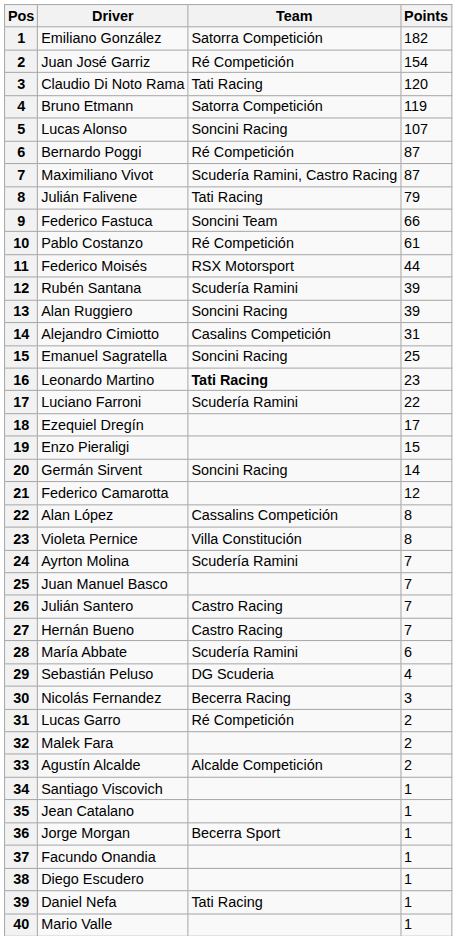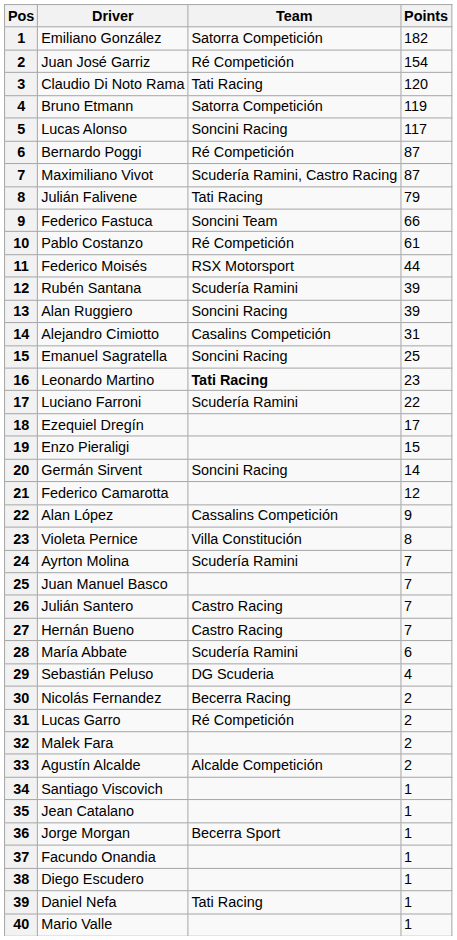 <table class="wikitable" style="font-size:85%">
 <tr>
 <th>Pos</th>
 <th>Driver</th>
 <th>Team</th>
 <th>Points</th>
 </tr>
 <tr>
 <th>1</th>
 <td> Emiliano González</td>
 <td>Satorra Competición</td>
 <td>182</td>
 </tr>
 <tr>
 <th>2</th>
 <td> Juan José Garriz</td>
 <td>Ré Competición</td>
 <td>154</td>
 </tr>
 <tr>
 <th>3</th>
 <td> Claudio Di Noto Rama</td>
 <td>Tati Racing</td>
 <td>120</td>
 </tr>
 <tr>
 <th>4</th>
 <td> Bruno Etmann</td>
 <td>Satorra Competición</td>
 <td>119</td>
 </tr>
 <tr>
 <th>5</th>
 <td> Lucas Alonso</td>
 <td>Soncini Racing</td>
-<td>107</td>
+<td>117</td>
 </tr>
 <tr>
 <th>6</th>
 <td> Bernardo Poggi</td>
 <td>Ré Competición</td>
 <td>87</td>
 </tr>
 <tr>
 <th>7</th>
 <td> Maximiliano Vivot</td>
 <td>Scudería Ramini, Castro Racing</td>
 <td>87</td>
 </tr>
 <tr>
 <th>8</th>
 <td> Julián Falivene</td>
 <td>Tati Racing</td>
 <td>79</td>
 </tr>
 <tr>
 <th>9</th>
 <td> Federico Fastuca</td>
 <td>Soncini Team</td>
 <td>66</td>
 </tr>
 <tr>
 <th>10</th>
 <td> Pablo Costanzo</td>
 <td>Ré Competición</td>
 <td>61</td>
 </tr>
 <tr>
 <th>11</th>
 <td> Federico Moisés</td>
 <td>RSX Motorsport</td>
 <td>44</td>
 </tr>
 <tr>
 <th>12</th>
 <td> Rubén Santana</td>
 <td>Scudería Ramini</td>
 <td>39</td>
 </tr>
 <tr>
 <th>13</th>
 <td> Alan Ruggiero</td>
 <td>Soncini Racing</td>
 <td>39</td>
 </tr>
 <tr>
 <th>14</th>
 <td> Alejandro Cimiotto</td>
 <td>Casalins Competición</td>
 <td>31</td>
 </tr>
 <tr>
 <th>15</th>
 <td> Emanuel Sagratella</td>
 <td>Soncini Racing</td>
 <td>25</td>
 </tr>
 <tr>
 <th>16</th>
 <td> Leonardo Martino</td>
 <td><strong>Tati Racing</strong></td>
 <td>23</td>
 </tr>
 <tr>
 <th>17</th>
 <td> Luciano Farroni</td>
 <td>Scudería Ramini</td>
 <td>22</td>
 </tr>
 <tr>
 <th>18</th>
 <td> Ezequiel Dregín</td>
 <td></td>
 <td>17</td>
 </tr>
 <tr>
 <th>19</th>
 <td> Enzo Pieraligi</td>
 <td></td>
 <td>15</td>
 </tr>
 <tr>
 <th>20</th>
 <td> Germán Sirvent</td>
 <td>Soncini Racing</td>
 <td>14</td>
 </tr>
 <tr>
 <th>21</th>
 <td> Federico Camarotta</td>
 <td></td>
 <td>12</td>
 </tr>
 <tr>
 <th>22</th>
 <td> Alan López</td>
 <td>Cassalins Competición</td>
-<td>8</td>
+<td>9</td>
 </tr>
 <tr>
 <th>23</th>
 <td> Violeta Pernice</td>
 <td>Villa Constitución</td>
 <td>8</td>
 </tr>
 <tr>
 <th>24</th>
 <td> Ayrton Molina</td>
 <td>Scudería Ramini</td>
 <td>7</td>
 </tr>
 <tr>
 <th>25</th>
 <td> Juan Manuel Basco</td>
 <td></td>
 <td>7</td>
 </tr>
 <tr>
 <th>26</th>
 <td> Julián Santero</td>
 <td>Castro Racing</td>
 <td>7</td>
 </tr>
 <tr>
 <th>27</th>
 <td> Hernán Bueno</td>
 <td>Castro Racing</td>
 <td>7</td>
 </tr>
 <tr>
 <th>28</th>
 <td> María Abbate</td>
 <td>Scudería Ramini</td>
 <td>6</td>
 </tr>
 <tr>
 <th>29</th>
 <td> Sebastián Peluso</td>
 <td>DG Scuderia</td>
 <td>4</td>
 </tr>
 <tr>
 <th>30</th>
 <td> Nicolás Fernandez</td>
 <td>Becerra Racing</td>
-<td>3</td>
+<td>2</td>
 </tr>
 <tr>
 <th>31</th>
 <td> Lucas Garro</td>
 <td>Ré Competición</td>
 <td>2</td>
 </tr>
 <tr>
 <th>32</th>
 <td> Malek Fara</td>
 <td></td>
 <td>2</td>
 </tr>
 <tr>
 <th>33</th>
 <td> Agustín Alcalde</td>
 <td>Alcalde Competición</td>
 <td>2</td>
 </tr>
 <tr>
 <th>34</th>
 <td> Santiago Viscovich</td>
 <td></td>
 <td>1</td>
 </tr>
 <tr>
 <th>35</th>
 <td> Jean Catalano</td>
 <td></td>
 <td>1</td>
 </tr>
 <tr>
 <th>36</th>
 <td> Jorge Morgan</td>
 <td>Becerra Sport</td>
 <td>1</td>
 </tr>
 <tr>
 <th>37</th>
 <td> Facundo Onandia</td>
 <td></td>
 <td>1</td>
 </tr>
 <tr>
 <th>38</th>
 <td> Diego Escudero</td>
 <td></td>
 <td>1</td>
 </tr>
 <tr>
 <th>39</th>
 <td> Daniel Nefa</td>
 <td>Tati Racing</td>
 <td>1</td>
 </tr>
 <tr>
 <th>40</th>
 <td> Mario Valle</td>
 <td></td>
 <td>1</td>
 </tr>
 </table>
